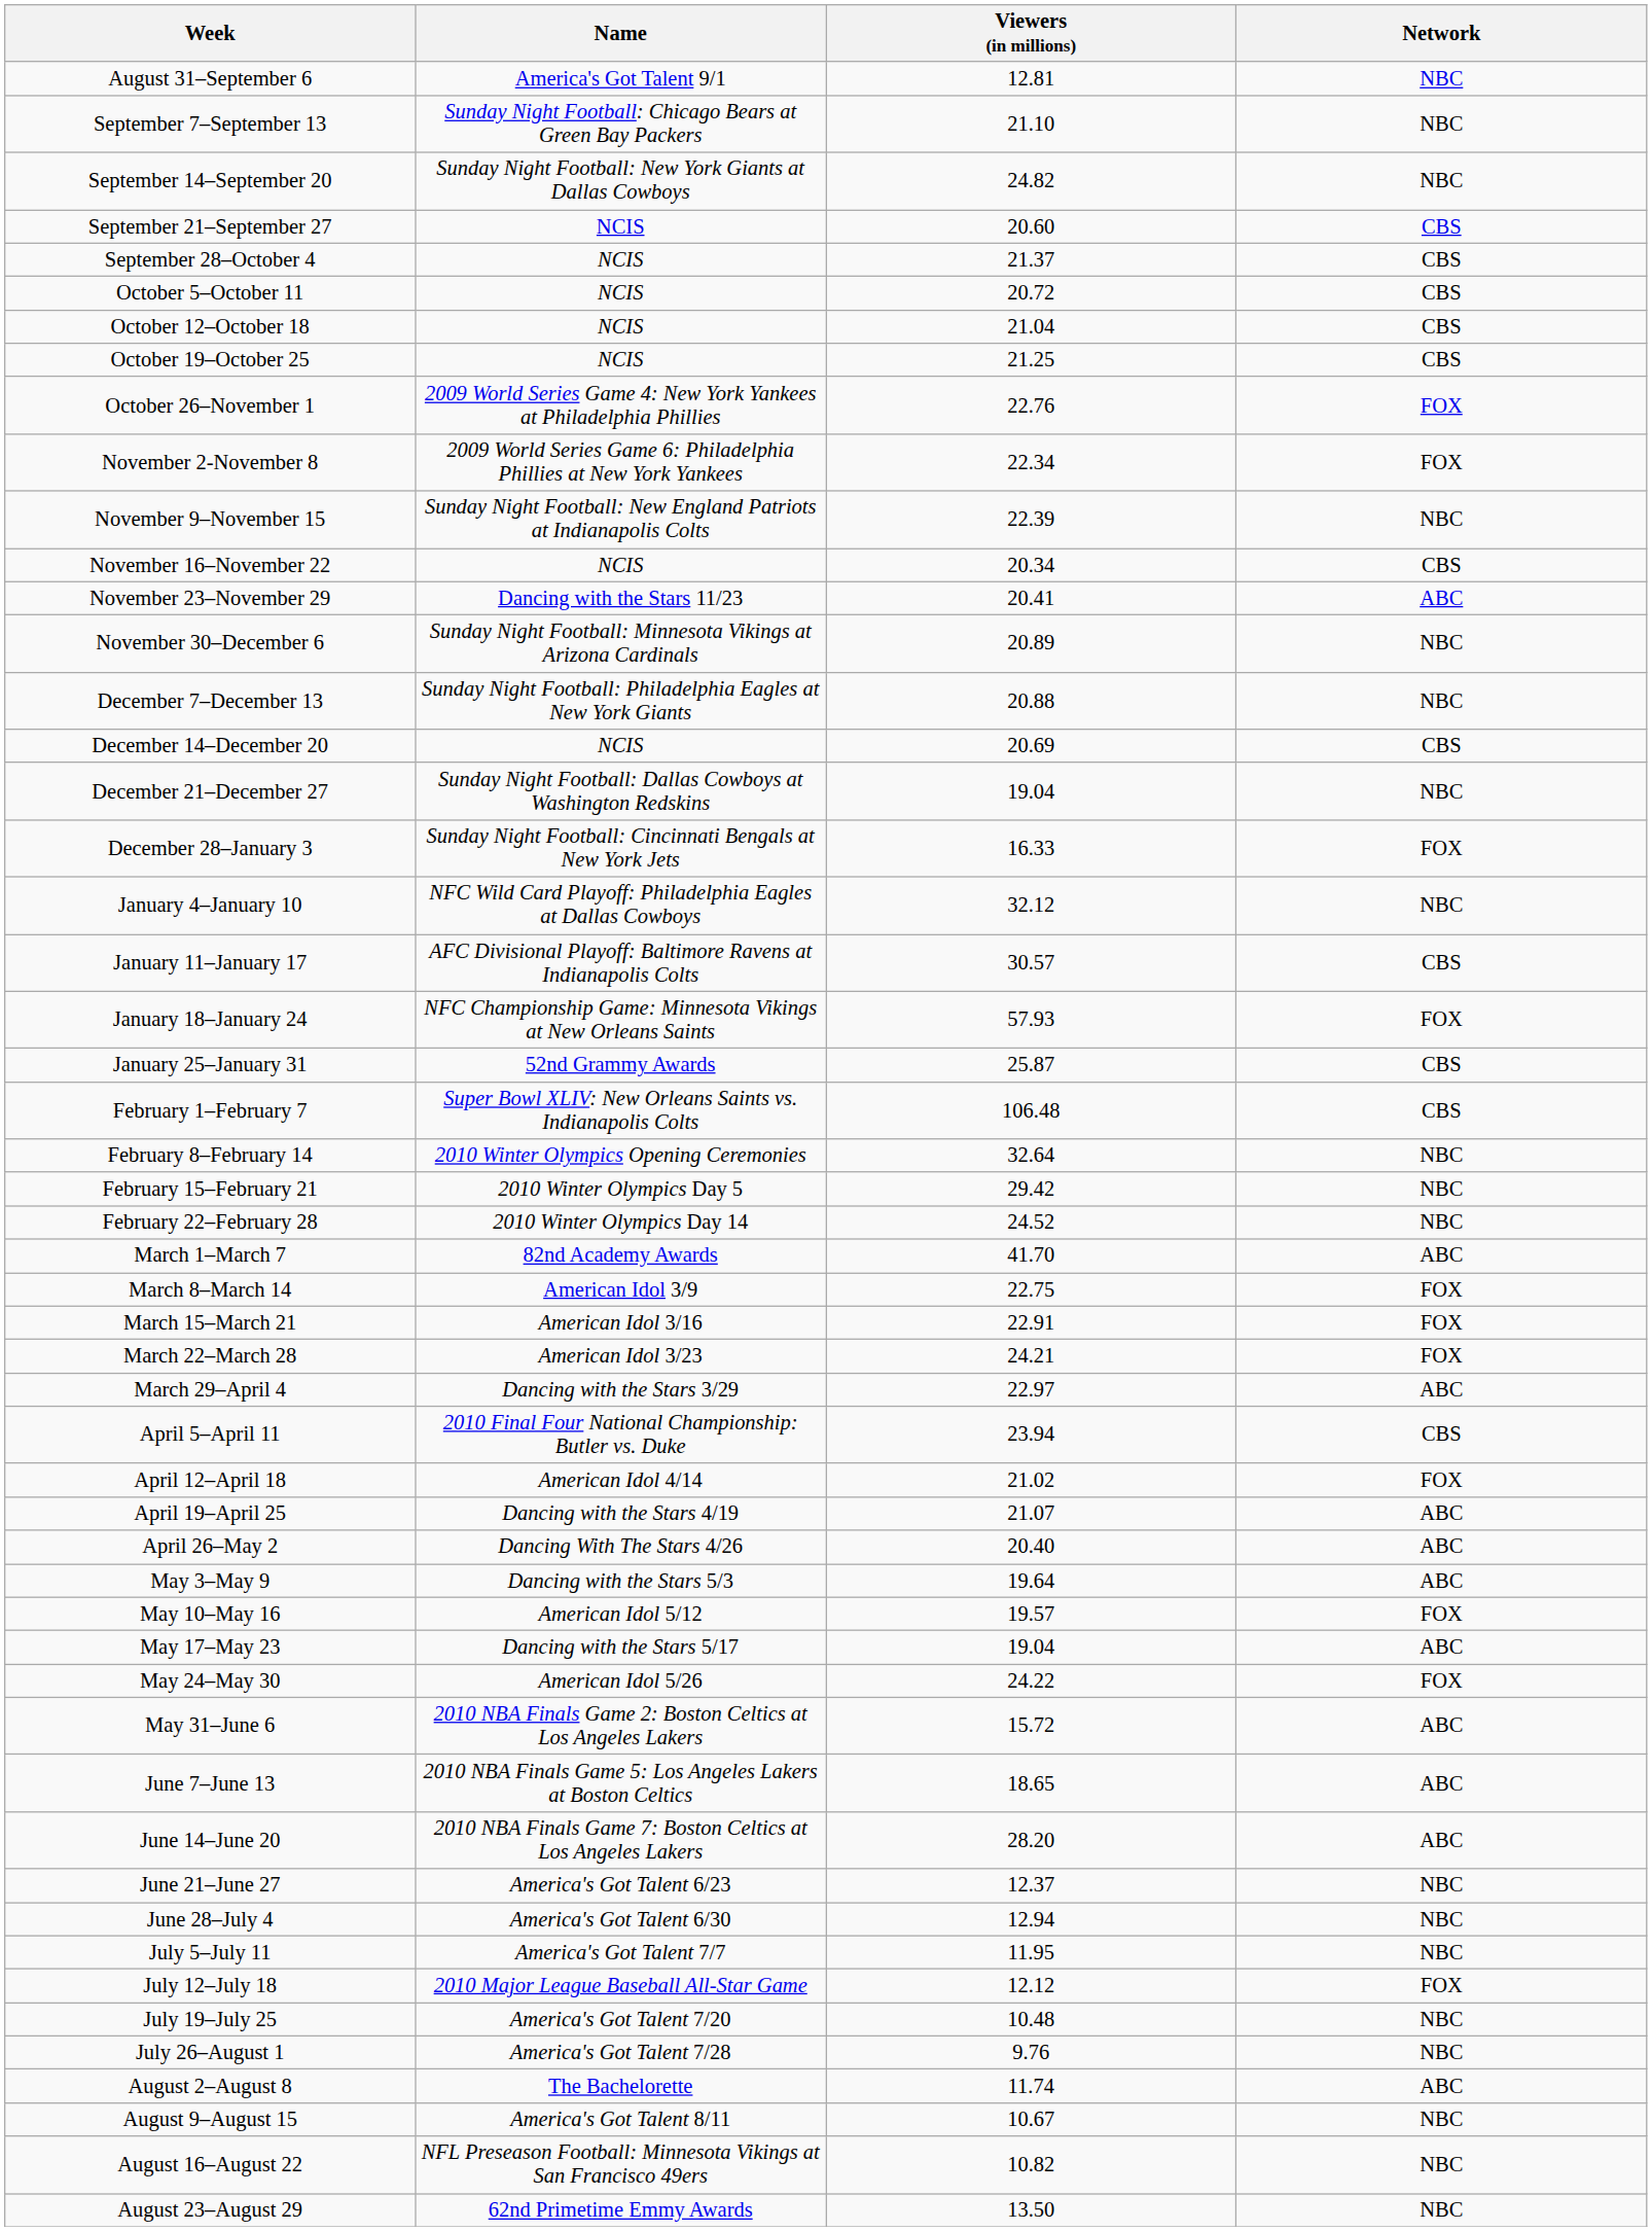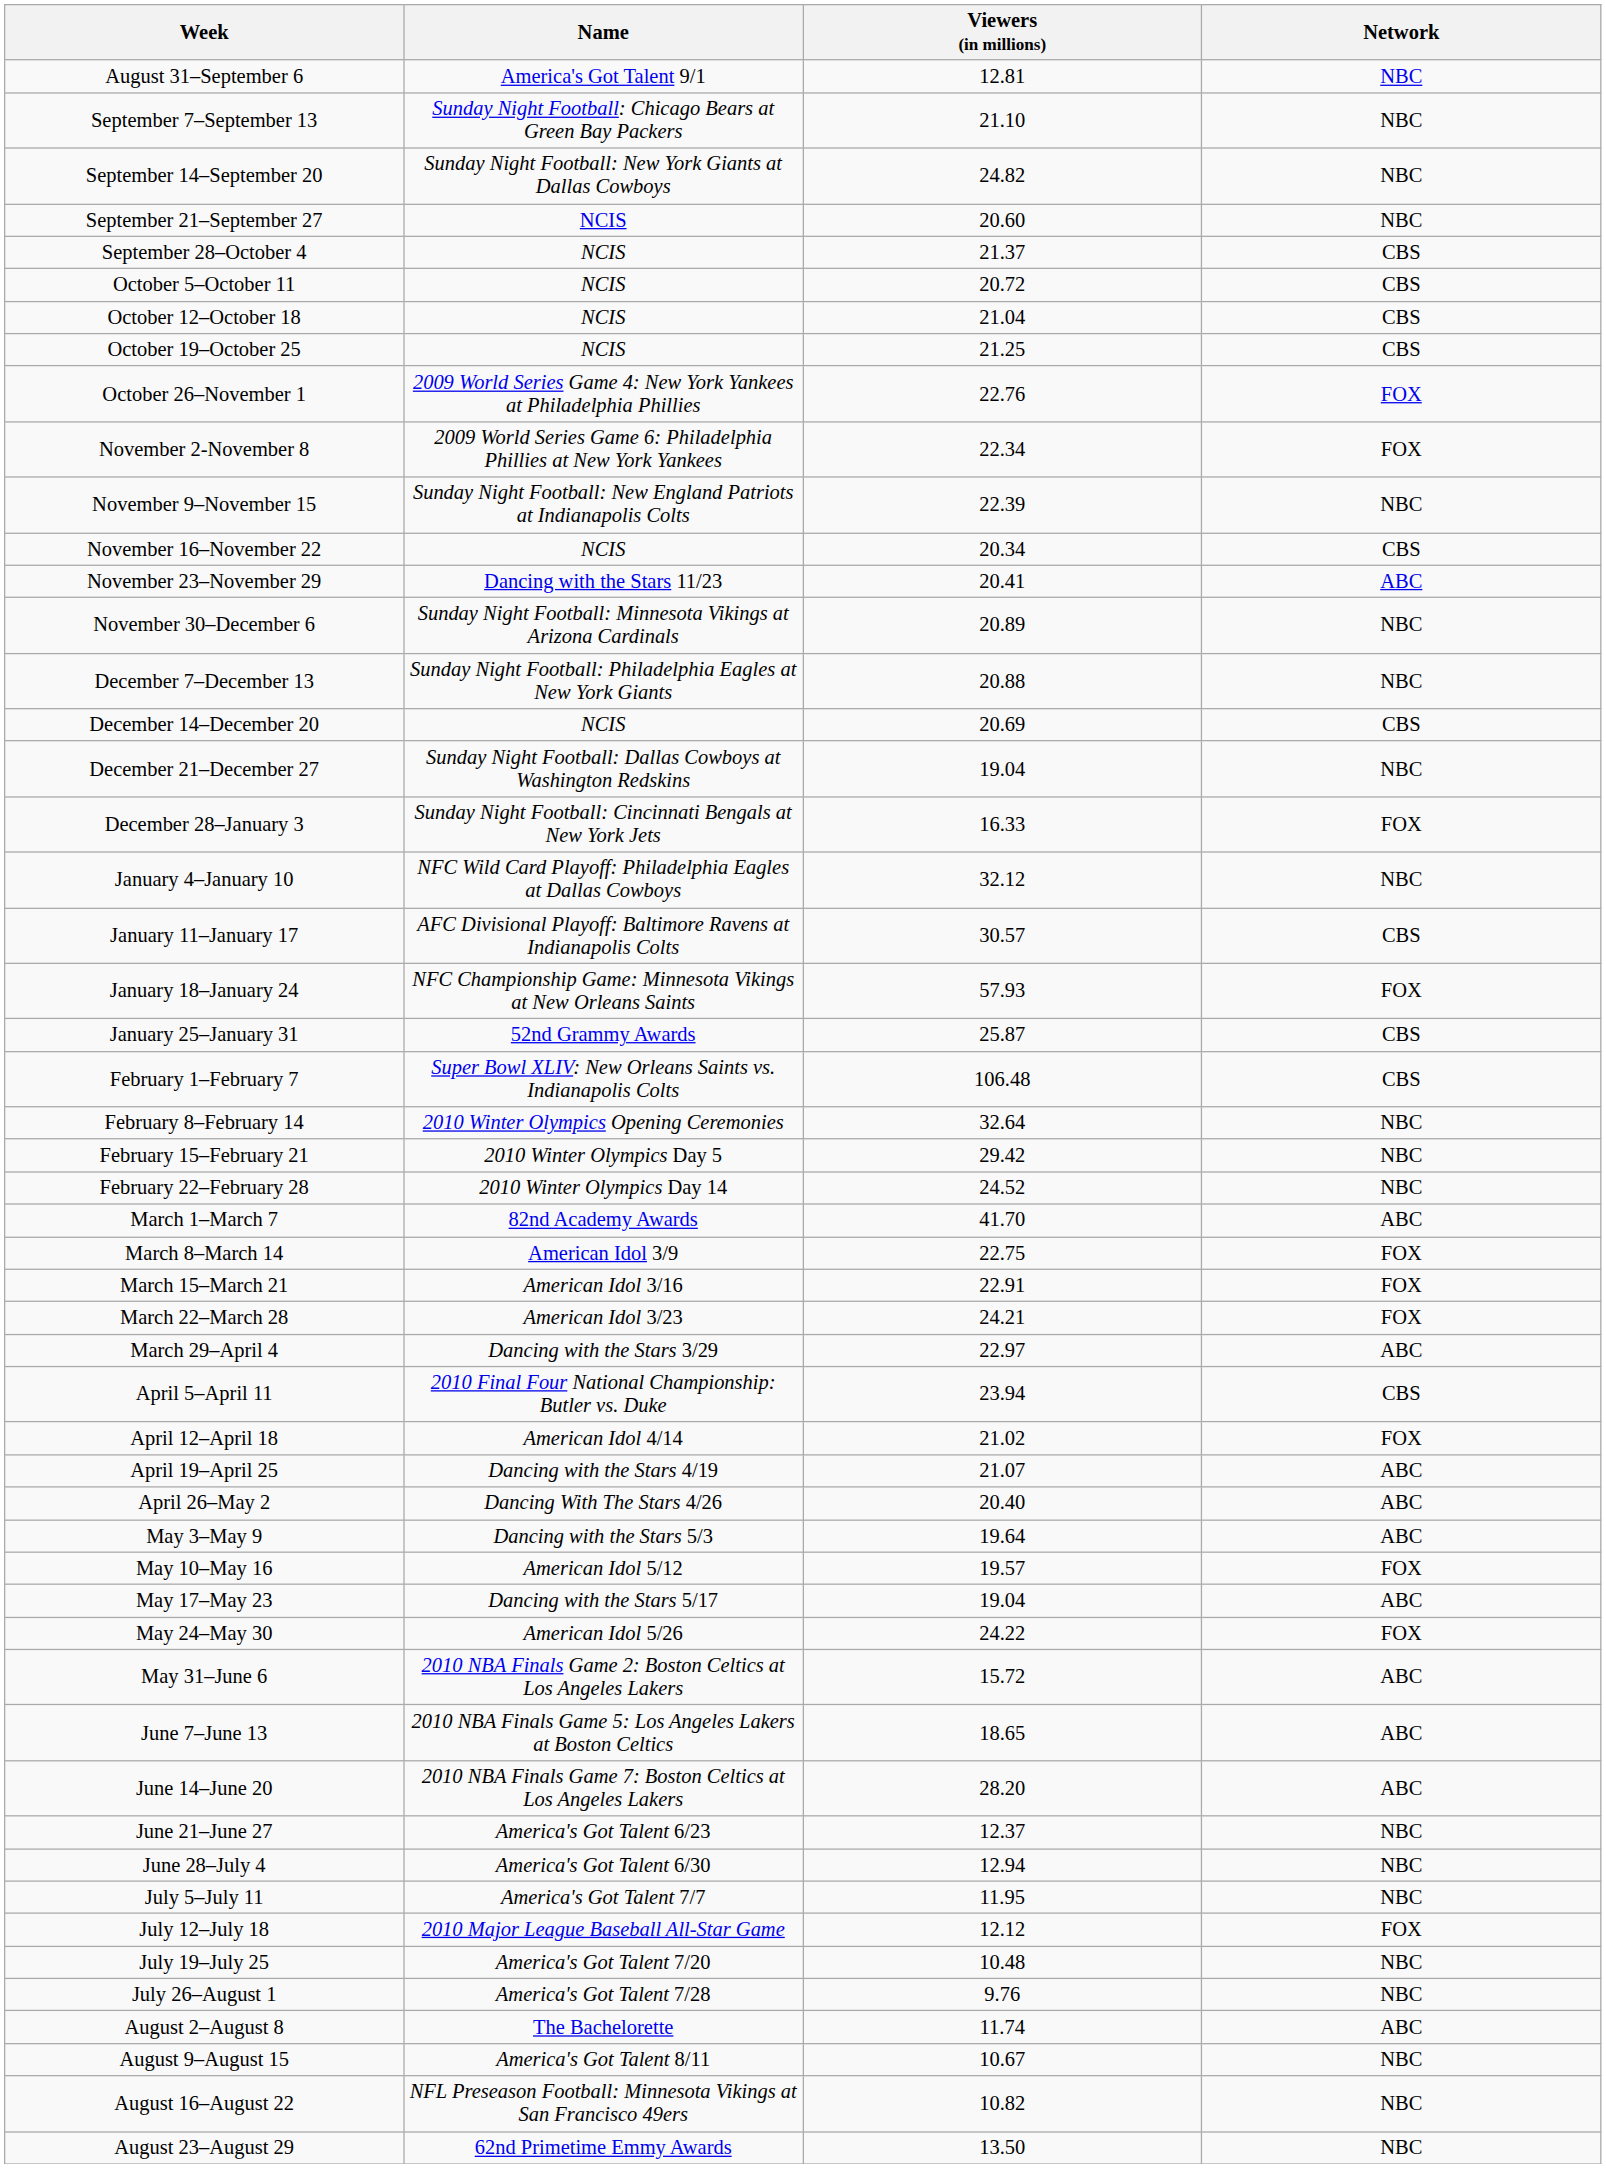 <table class="wikitable sortable collapsible collapsed">
 <tr>
 <th style="width:12%;">Week</th>
 <th style="width:12%;">Name</th>
 <th style="width:12%;">Viewers<br><small>(in millions)</small></th>
 <th style="width:12%;">Network</th>
 </tr>
 <tr style="text-align:center;">
 <td>August 31–September 6</td>
 <td><a href='#'>America's Got Talent</a> 9/1</td>
 <td>12.81</td>
 <td><a href='#'>NBC</a></td>
 </tr>
 <tr style="text-align:center;">
 <td>September 7–September 13</td>
 <td><em><a href='#'>Sunday Night Football</a>: Chicago Bears at Green Bay Packers</em></td>
 <td>21.10</td>
 <td>NBC</td>
 </tr>
 <tr style="text-align:center;">
 <td>September 14–September 20</td>
 <td><em>Sunday Night Football: New York Giants at Dallas Cowboys</em></td>
 <td>24.82</td>
 <td>NBC</td>
 </tr>
 <tr style="text-align:center;">
 <td>September 21–September 27</td>
 <td><a href='#'>NCIS</a></td>
 <td>20.60</td>
-<td><a href='#'>CBS</a></td>
+<td>NBC</td>
 </tr>
 <tr style="text-align:center;">
 <td>September 28–October 4</td>
 <td><em>NCIS</em></td>
 <td>21.37</td>
 <td>CBS</td>
 </tr>
 <tr style="text-align:center;">
 <td>October 5–October 11</td>
 <td><em>NCIS</em></td>
 <td>20.72</td>
 <td>CBS</td>
 </tr>
 <tr style="text-align:center;">
 <td>October 12–October 18</td>
 <td><em>NCIS</em></td>
 <td>21.04</td>
 <td>CBS</td>
 </tr>
 <tr style="text-align:center;">
 <td>October 19–October 25</td>
 <td><em>NCIS</em></td>
 <td>21.25</td>
 <td>CBS</td>
 </tr>
 <tr style="text-align:center;">
 <td>October 26–November 1</td>
 <td><em><a href='#'>2009 World Series</a> Game 4: New York Yankees at Philadelphia Phillies</em></td>
 <td>22.76</td>
 <td><a href='#'>FOX</a></td>
 </tr>
 <tr style="text-align:center;">
 <td>November 2-November 8</td>
 <td><em>2009 World Series Game 6: Philadelphia Phillies at New York Yankees</em></td>
 <td>22.34</td>
 <td>FOX</td>
 </tr>
 <tr style="text-align:center;">
 <td>November 9–November 15</td>
 <td><em>Sunday Night Football: New England Patriots at Indianapolis Colts</em></td>
 <td>22.39</td>
 <td>NBC</td>
 </tr>
 <tr style="text-align:center;">
 <td>November 16–November 22</td>
 <td><em>NCIS</em></td>
 <td>20.34</td>
 <td>CBS</td>
 </tr>
 <tr style="text-align:center;">
 <td>November 23–November 29</td>
 <td><a href='#'>Dancing with the Stars</a> 11/23</td>
 <td>20.41</td>
 <td><a href='#'>ABC</a></td>
 </tr>
 <tr style="text-align:center;">
 <td>November 30–December 6</td>
 <td><em>Sunday Night Football: Minnesota Vikings at Arizona Cardinals</em></td>
 <td>20.89</td>
 <td>NBC</td>
 </tr>
 <tr style="text-align:center;">
 <td>December 7–December 13</td>
 <td><em>Sunday Night Football: Philadelphia Eagles at New York Giants</em></td>
 <td>20.88</td>
 <td>NBC</td>
 </tr>
 <tr style="text-align:center;">
 <td>December 14–December 20</td>
 <td><em>NCIS</em></td>
 <td>20.69</td>
 <td>CBS</td>
 </tr>
 <tr style="text-align:center;">
 <td>December 21–December 27</td>
 <td><em>Sunday Night Football: Dallas Cowboys at Washington Redskins</em></td>
 <td>19.04</td>
 <td>NBC</td>
 </tr>
 <tr style="text-align:center;">
 <td>December 28–January 3</td>
 <td><em>Sunday Night Football: Cincinnati Bengals at New York Jets</em></td>
 <td>16.33</td>
 <td>FOX</td>
 </tr>
 <tr style="text-align:center;">
 <td>January 4–January 10</td>
 <td><em>NFC Wild Card Playoff: Philadelphia Eagles at Dallas Cowboys</em></td>
 <td>32.12</td>
 <td>NBC</td>
 </tr>
 <tr style="text-align:center;">
 <td>January 11–January 17</td>
 <td><em>AFC Divisional Playoff: Baltimore Ravens at Indianapolis Colts</em></td>
 <td>30.57</td>
 <td>CBS</td>
 </tr>
 <tr style="text-align:center;">
 <td>January 18–January 24</td>
 <td><em>NFC Championship Game: Minnesota Vikings at New Orleans Saints</em></td>
 <td>57.93</td>
 <td>FOX</td>
 </tr>
 <tr style="text-align:center;">
 <td>January 25–January 31</td>
 <td><a href='#'>52nd Grammy Awards</a></td>
 <td>25.87</td>
 <td>CBS</td>
 </tr>
 <tr style="text-align:center;">
 <td>February 1–February 7</td>
 <td><em><a href='#'>Super Bowl XLIV</a>: New Orleans Saints vs. Indianapolis Colts</em></td>
 <td>106.48</td>
 <td>CBS</td>
 </tr>
 <tr style="text-align:center;">
 <td>February 8–February 14</td>
 <td><em><a href='#'>2010 Winter Olympics</a> Opening Ceremonies</em></td>
 <td>32.64</td>
 <td>NBC</td>
 </tr>
 <tr style="text-align:center;">
 <td>February 15–February 21</td>
 <td><em>2010 Winter Olympics</em> Day 5</td>
 <td>29.42</td>
 <td>NBC</td>
 </tr>
 <tr style="text-align:center;">
 <td>February 22–February 28</td>
 <td><em>2010 Winter Olympics</em> Day 14</td>
 <td>24.52</td>
 <td>NBC</td>
 </tr>
 <tr style="text-align:center;">
 <td>March 1–March 7</td>
 <td><a href='#'>82nd Academy Awards</a></td>
 <td>41.70</td>
 <td>ABC</td>
 </tr>
 <tr style="text-align:center;">
 <td>March 8–March 14</td>
 <td><a href='#'>American Idol</a> 3/9</td>
 <td>22.75</td>
 <td>FOX</td>
 </tr>
 <tr style="text-align:center;">
 <td>March 15–March 21</td>
 <td><em>American Idol</em> 3/16</td>
 <td>22.91</td>
 <td>FOX</td>
 </tr>
 <tr style="text-align:center;">
 <td>March 22–March 28</td>
 <td><em>American Idol</em> 3/23</td>
 <td>24.21</td>
 <td>FOX</td>
 </tr>
 <tr style="text-align:center;">
 <td>March 29–April 4</td>
 <td><em>Dancing with the Stars</em> 3/29</td>
 <td>22.97</td>
 <td>ABC</td>
 </tr>
 <tr style="text-align:center;">
 <td>April 5–April 11</td>
 <td><em><a href='#'>2010 Final Four</a> National Championship: Butler vs. Duke</em></td>
 <td>23.94</td>
 <td>CBS</td>
 </tr>
 <tr style="text-align:center;">
 <td>April 12–April 18</td>
 <td><em>American Idol</em> 4/14</td>
 <td>21.02</td>
 <td>FOX</td>
 </tr>
 <tr style="text-align:center;">
 <td>April 19–April 25</td>
 <td><em>Dancing with the Stars</em> 4/19</td>
 <td>21.07</td>
 <td>ABC</td>
 </tr>
 <tr style="text-align:center;">
 <td>April 26–May 2</td>
 <td><em>Dancing With The Stars</em> 4/26</td>
 <td>20.40</td>
 <td>ABC</td>
 </tr>
 <tr style="text-align:center;">
 <td>May 3–May 9</td>
 <td><em>Dancing with the Stars</em> 5/3</td>
 <td>19.64</td>
 <td>ABC</td>
 </tr>
 <tr style="text-align:center;">
 <td>May 10–May 16</td>
 <td><em>American Idol</em> 5/12</td>
 <td>19.57</td>
 <td>FOX</td>
 </tr>
 <tr style="text-align:center;">
 <td>May 17–May 23</td>
 <td><em>Dancing with the Stars</em> 5/17</td>
 <td>19.04</td>
 <td>ABC</td>
 </tr>
 <tr style="text-align:center;">
 <td>May 24–May 30</td>
 <td><em>American Idol</em> 5/26</td>
 <td>24.22</td>
 <td>FOX</td>
 </tr>
 <tr style="text-align:center;">
 <td>May 31–June 6</td>
 <td><em><a href='#'>2010 NBA Finals</a> Game 2: Boston Celtics at Los Angeles Lakers</em></td>
 <td>15.72</td>
 <td>ABC</td>
 </tr>
 <tr style="text-align:center;">
 <td>June 7–June 13</td>
 <td><em>2010 NBA Finals Game 5: Los Angeles Lakers at Boston Celtics</em></td>
 <td>18.65</td>
 <td>ABC</td>
 </tr>
 <tr style="text-align:center;">
 <td>June 14–June 20</td>
 <td><em>2010 NBA Finals Game 7: Boston Celtics at Los Angeles Lakers</em></td>
 <td>28.20</td>
 <td>ABC</td>
 </tr>
 <tr style="text-align:center;">
 <td>June 21–June 27</td>
 <td><em>America's Got Talent</em> 6/23</td>
 <td>12.37</td>
 <td>NBC</td>
 </tr>
 <tr style="text-align:center;">
 <td>June 28–July 4</td>
 <td><em>America's Got Talent</em> 6/30</td>
 <td>12.94</td>
 <td>NBC</td>
 </tr>
 <tr style="text-align:center;">
 <td>July 5–July 11</td>
 <td><em>America's Got Talent</em> 7/7</td>
 <td>11.95</td>
 <td>NBC</td>
 </tr>
 <tr style="text-align:center;">
 <td>July 12–July 18</td>
 <td><em><a href='#'>2010 Major League Baseball All-Star Game</a></em></td>
 <td>12.12</td>
 <td>FOX</td>
 </tr>
 <tr style="text-align:center;">
 <td>July 19–July 25</td>
 <td><em>America's Got Talent</em> 7/20</td>
 <td>10.48</td>
 <td>NBC</td>
 </tr>
 <tr style="text-align:center;">
 <td>July 26–August 1</td>
 <td><em>America's Got Talent</em> 7/28</td>
 <td>9.76</td>
 <td>NBC</td>
 </tr>
 <tr style="text-align:center;">
 <td>August 2–August 8</td>
 <td><a href='#'>The Bachelorette</a></td>
 <td>11.74</td>
 <td>ABC</td>
 </tr>
 <tr style="text-align:center;">
 <td>August 9–August 15</td>
 <td><em>America's Got Talent</em> 8/11</td>
 <td>10.67</td>
 <td>NBC</td>
 </tr>
 <tr style="text-align:center;">
 <td>August 16–August 22</td>
 <td><em>NFL Preseason Football: Minnesota Vikings at San Francisco 49ers</em></td>
 <td>10.82</td>
 <td>NBC</td>
 </tr>
 <tr style="text-align:center;">
 <td>August 23–August 29</td>
 <td><a href='#'>62nd Primetime Emmy Awards</a></td>
 <td>13.50</td>
 <td>NBC</td>
 </tr>
 </table>
